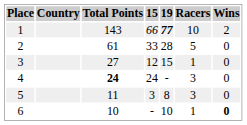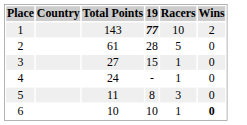 <table border="0" style="border: 1px solid #999; background-color:#FFFFFF; text-align:center">
 <tr align="center" bgcolor="#CCCCCC">
 <th>Place</th>
 <th>Country</th>
 <th>Total Points</th>
-<th>15</th>
 <th>19</th>
 <th>Racers</th>
 <th>Wins</th>
 </tr>
 <tr bgcolor="#EFEFEF">
 <td>1</td>
 <td align="left"></td>
 <td>143</td>
-<td><em>66</em></td>
 <td><strong><em>77</em></strong></td>
 <td>10</td>
 <td>2</td>
 </tr>
 <tr>
 <td>2</td>
 <td align="left"></td>
 <td>61</td>
-<td>33</td>
 <td>28</td>
 <td>5</td>
 <td>0</td>
 </tr>
 <tr bgcolor="#EFEFEF">
 <td>3</td>
 <td align="left"></td>
 <td>27</td>
-<td>12</td>
 <td>15</td>
 <td>1</td>
 <td>0</td>
 </tr>
 <tr>
 <td>4</td>
 <td align="left"></td>
-<td><strong>24</strong></td>
 <td>24</td>
 <td>-</td>
-<td>3</td>
+<td>1</td>
 <td>0</td>
 </tr>
 <tr bgcolor="#EFEFEF">
 <td>5</td>
 <td align="left"></td>
 <td>11</td>
-<td>3</td>
 <td>8</td>
 <td>3</td>
 <td>0</td>
 </tr>
 <tr>
 <td>6</td>
 <td align="left"></td>
 <td>10</td>
-<td>-</td>
 <td>10</td>
 <td>1</td>
 <td><strong>0</strong></td>
 </tr>
 </table>
